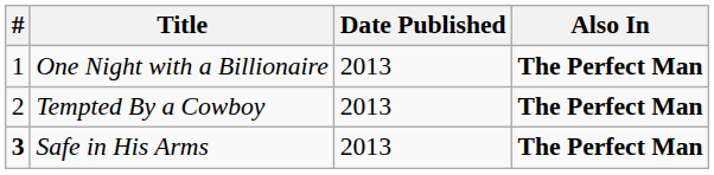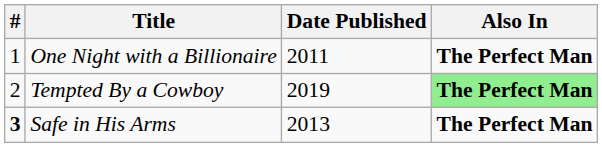 <table class="wikitable">
 <tr>
 <th>#</th>
 <th>Title</th>
 <th>Date Published</th>
 <th>Also In</th>
 </tr>
 <tr>
 <td>1</td>
 <td><em>One Night with a Billionaire</em></td>
-<td>2013</td>
+<td>2011</td>
 <td><strong>The Perfect Man</strong></td>
 </tr>
 <tr>
 <td>2</td>
 <td><em>Tempted By a Cowboy</em></td>
-<td>2013</td>
-<td><strong>The Perfect Man</strong></td>
+<td>2019</td>
+<td style="background: lightgreen;"><strong>The Perfect Man</strong></td>
 </tr>
 <tr>
 <td><strong>3</strong></td>
 <td><em>Safe in His Arms</em></td>
 <td>2013</td>
 <td><strong>The Perfect Man</strong></td>
 </tr>
 </table>
